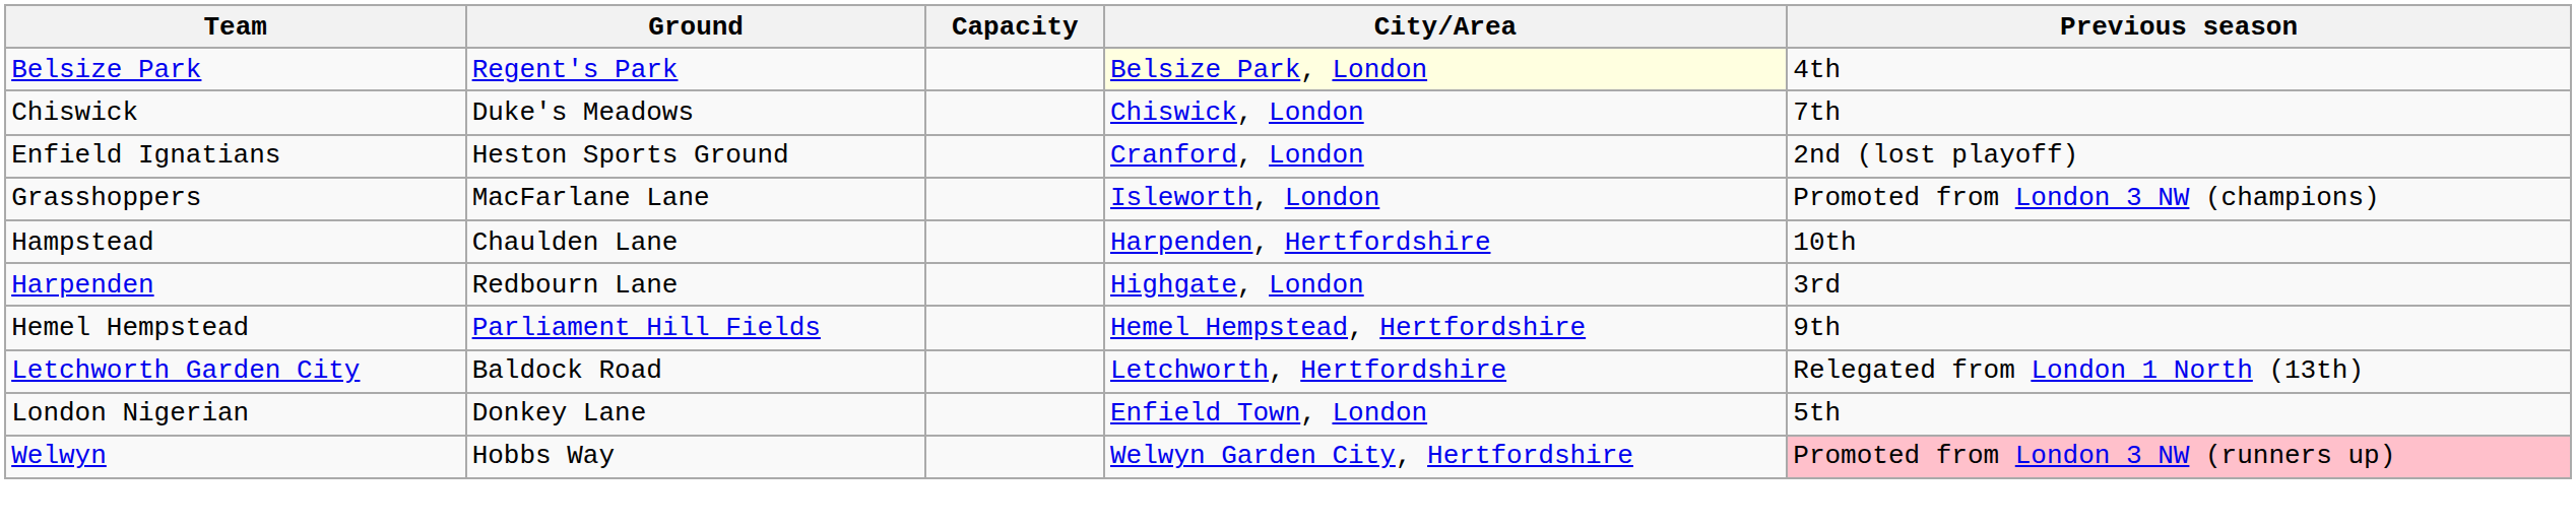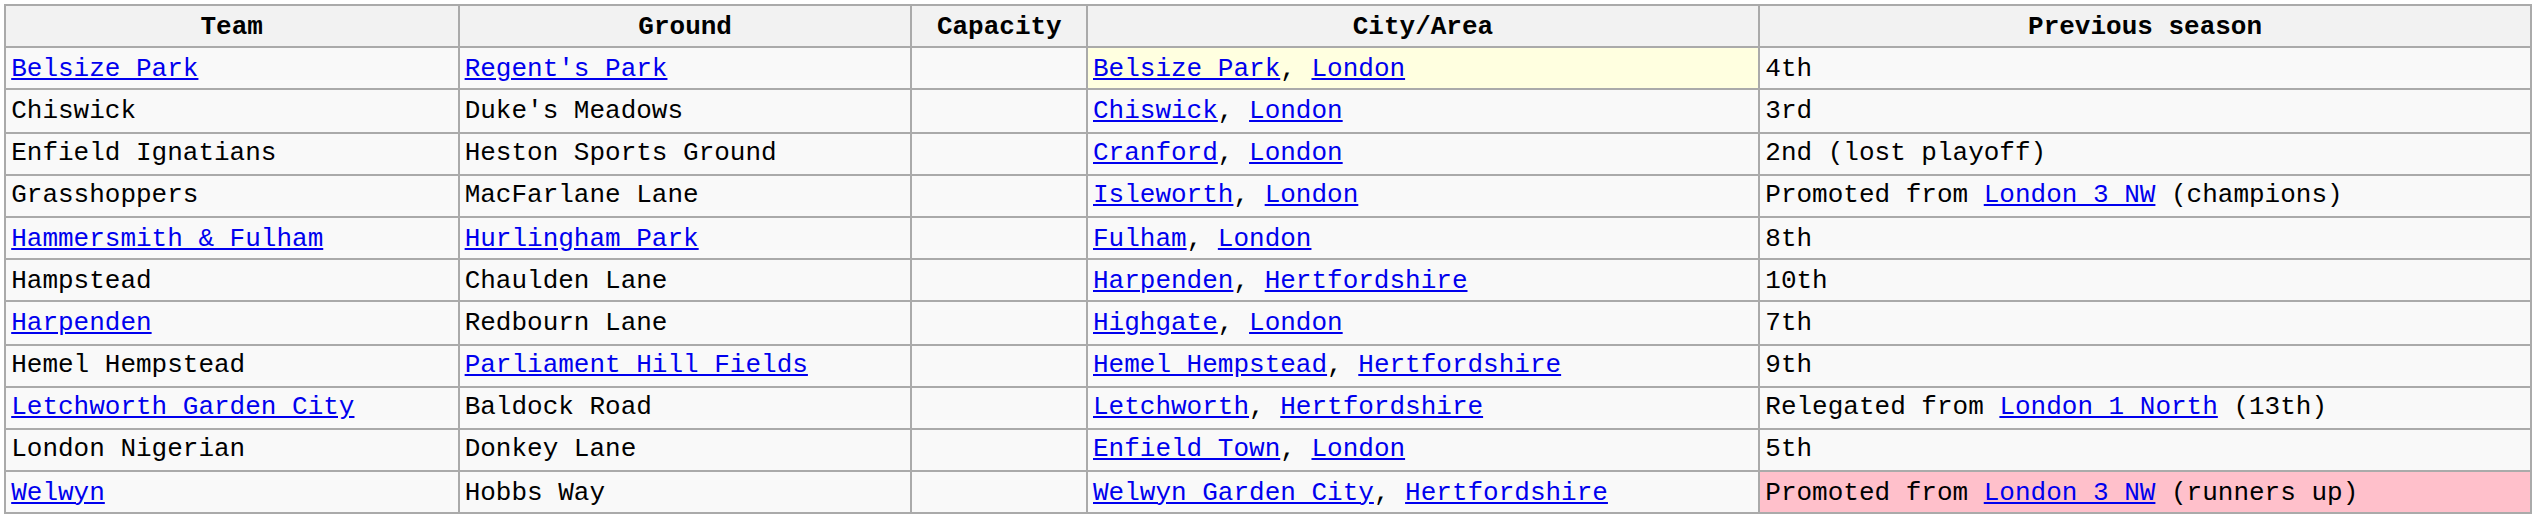 <table class="wikitable sortable" width=100%>
 <tr>
 <th>Team</th>
 <th>Ground</th>
 <th>Capacity</th>
 <th>City/Area</th>
 <th>Previous season</th>
 </tr>
 <tr>
 <td><a href='#'>Belsize Park</a></td>
 <td><a href='#'>Regent's Park</a></td>
 <td></td>
 <td style="background: lightyellow;"><a href='#'>Belsize Park</a>, <a href='#'>London</a></td>
 <td>4th</td>
 </tr>
 <tr>
 <td>Chiswick</td>
 <td>Duke's Meadows</td>
 <td></td>
 <td><a href='#'>Chiswick</a>, <a href='#'>London</a></td>
-<td>7th</td>
+<td>3rd</td>
 </tr>
 <tr>
 <td>Enfield Ignatians</td>
 <td>Heston Sports Ground</td>
 <td></td>
 <td><a href='#'>Cranford</a>, <a href='#'>London</a></td>
 <td>2nd (lost playoff)</td>
 </tr>
 <tr>
 <td>Grasshoppers</td>
 <td>MacFarlane Lane</td>
 <td></td>
 <td><a href='#'>Isleworth</a>, <a href='#'>London</a></td>
 <td>Promoted from <a href='#'>London 3 NW</a> (champions)</td>
 </tr>
 <tr>
+<td><a href='#'>Hammersmith & Fulham</a></td>
+<td><a href='#'>Hurlingham Park</a></td>
+<td></td>
+<td><a href='#'>Fulham</a>, <a href='#'>London</a></td>
+<td>8th</td>
+</tr>
+<tr>
 <td>Hampstead</td>
 <td>Chaulden Lane</td>
 <td></td>
 <td><a href='#'>Harpenden</a>, <a href='#'>Hertfordshire</a></td>
 <td>10th</td>
 </tr>
 <tr>
 <td><a href='#'>Harpenden</a></td>
 <td>Redbourn Lane</td>
 <td></td>
 <td><a href='#'>Highgate</a>, <a href='#'>London</a></td>
-<td>3rd</td>
+<td>7th</td>
 </tr>
 <tr>
 <td>Hemel Hempstead</td>
 <td><a href='#'>Parliament Hill Fields</a></td>
 <td></td>
 <td><a href='#'>Hemel Hempstead</a>, <a href='#'>Hertfordshire</a></td>
 <td>9th</td>
 </tr>
 <tr>
 <td><a href='#'>Letchworth Garden City</a></td>
 <td>Baldock Road</td>
 <td></td>
 <td><a href='#'>Letchworth</a>, <a href='#'>Hertfordshire</a></td>
 <td>Relegated from <a href='#'>London 1 North</a> (13th)</td>
 </tr>
 <tr>
 <td>London Nigerian</td>
 <td>Donkey Lane</td>
 <td></td>
 <td><a href='#'>Enfield Town</a>, <a href='#'>London</a></td>
 <td>5th</td>
 </tr>
 <tr>
 <td><a href='#'>Welwyn</a></td>
 <td>Hobbs Way</td>
 <td></td>
 <td><a href='#'>Welwyn Garden City</a>, <a href='#'>Hertfordshire</a></td>
 <td style="background: pink;">Promoted from <a href='#'>London 3 NW</a> (runners up)</td>
 </tr>
 <tr>
 </tr>
 </table>
